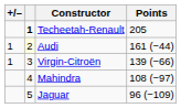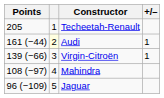 <table class="wikitable" style="font-size: 85%">
 <tr>
-<th scope="col">+/–</th>
+<th scope="col">Points</th>
 <th scope="col"></th>
 <th scope="col">Constructor</th>
-<th scope="col">Points</th>
+<th scope="col">+/–</th>
 </tr>
 <tr>
+<td align="left">205</td>
+<td align="center">1</td>
+<td> <a href='#'>Techeetah-Renault</a></td>
 <td align="left"></td>
-<td align="center"><strong>1</strong></td>
-<td> <a href='#'>Techeetah-Renault</a></td>
-<td align="left">205</td>
 </tr>
 <tr>
-<td align="left"> 1</td>
+<td align="left">161 (−44)</td>
 <td align="center" style="background: lightyellow;">2</td>
 <td> <a href='#'>Audi</a></td>
-<td align="left">161 (−44)</td>
+<td align="left"> 1</td>
 </tr>
 <tr>
-<td align="left"> 1</td>
+<td align="left">139 (−66)</td>
 <td align="center">3</td>
 <td> <a href='#'>Virgin-Citroën</a></td>
-<td align="left">139 (−66)</td>
+<td align="left"> 1</td>
 </tr>
 <tr>
-<td align="left"></td>
+<td align="left">108 (−97)</td>
 <td align="center">4</td>
 <td> <a href='#'>Mahindra</a></td>
-<td align="left">108 (−97)</td>
+<td align="left"></td>
 </tr>
 <tr>
-<td align="left"></td>
+<td align="left">96 (−109)</td>
 <td align="center">5</td>
 <td> <a href='#'>Jaguar</a></td>
-<td align="left">96 (−109)</td>
+<td align="left"></td>
 </tr>
 </table>
